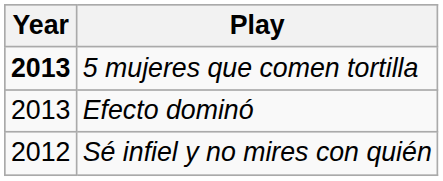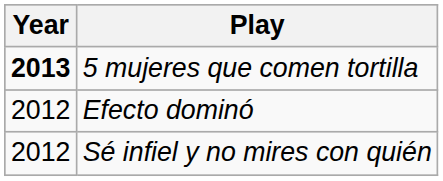 <table class="wikitable">
 <tr>
 <th>Year</th>
 <th>Play</th>
 </tr>
 <tr>
 <td><strong>2013</strong></td>
 <td><em>5 mujeres que comen tortilla</em></td>
 </tr>
 <tr>
-<td>2013</td>
+<td>2012</td>
 <td><em>Efecto dominó</em></td>
 </tr>
 <tr>
 <td>2012</td>
 <td><em>Sé infiel y no mires con quién</em></td>
 </tr>
 </table>
